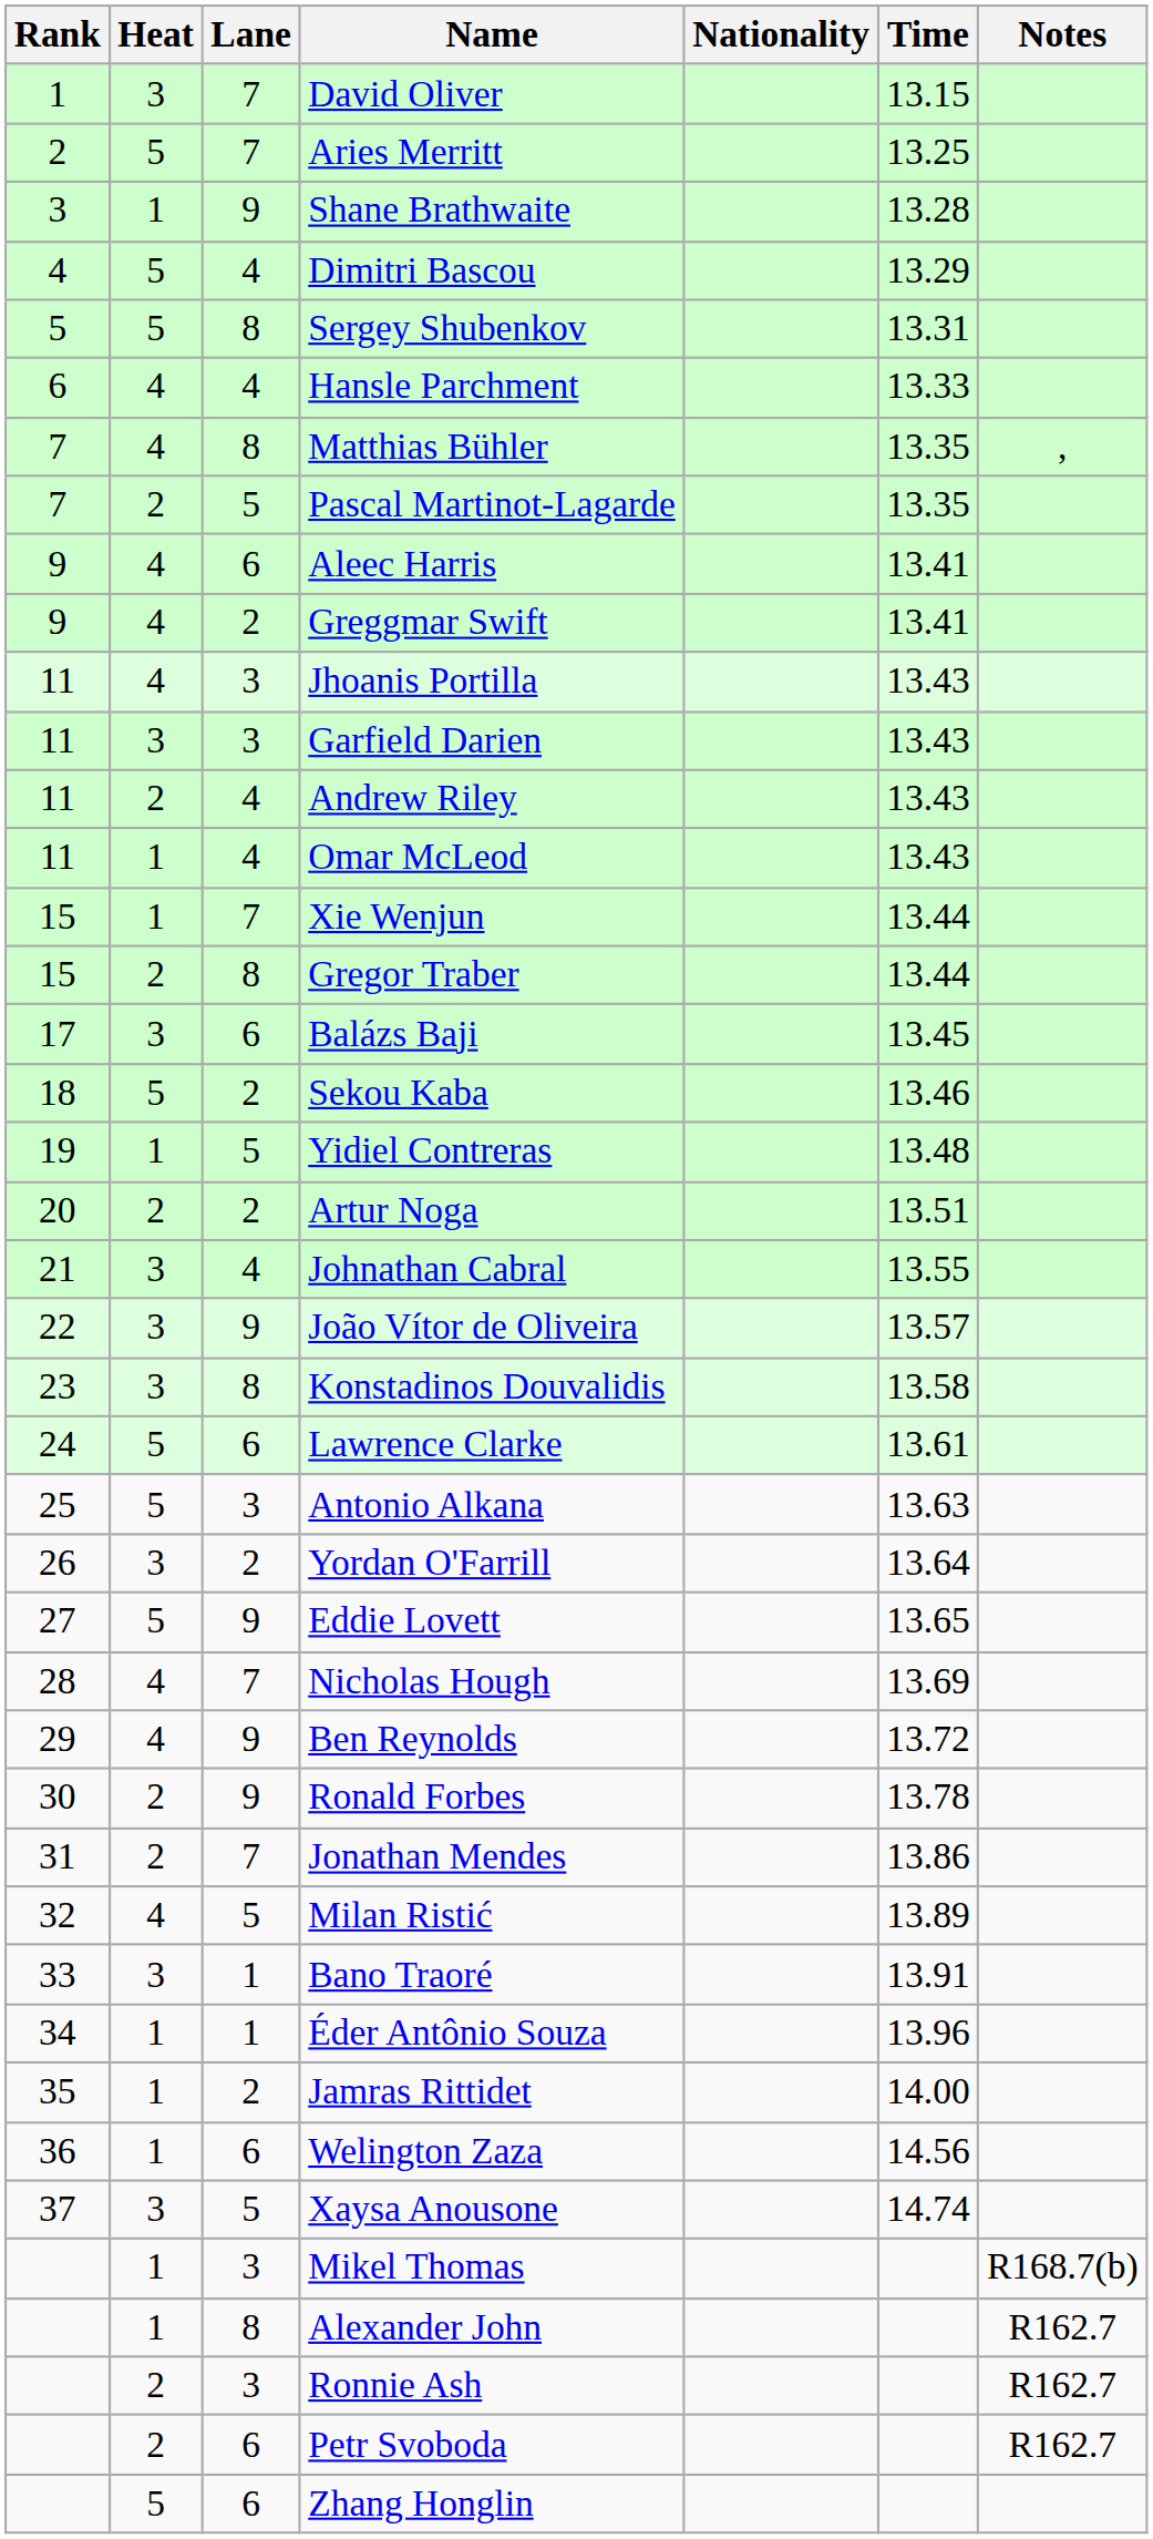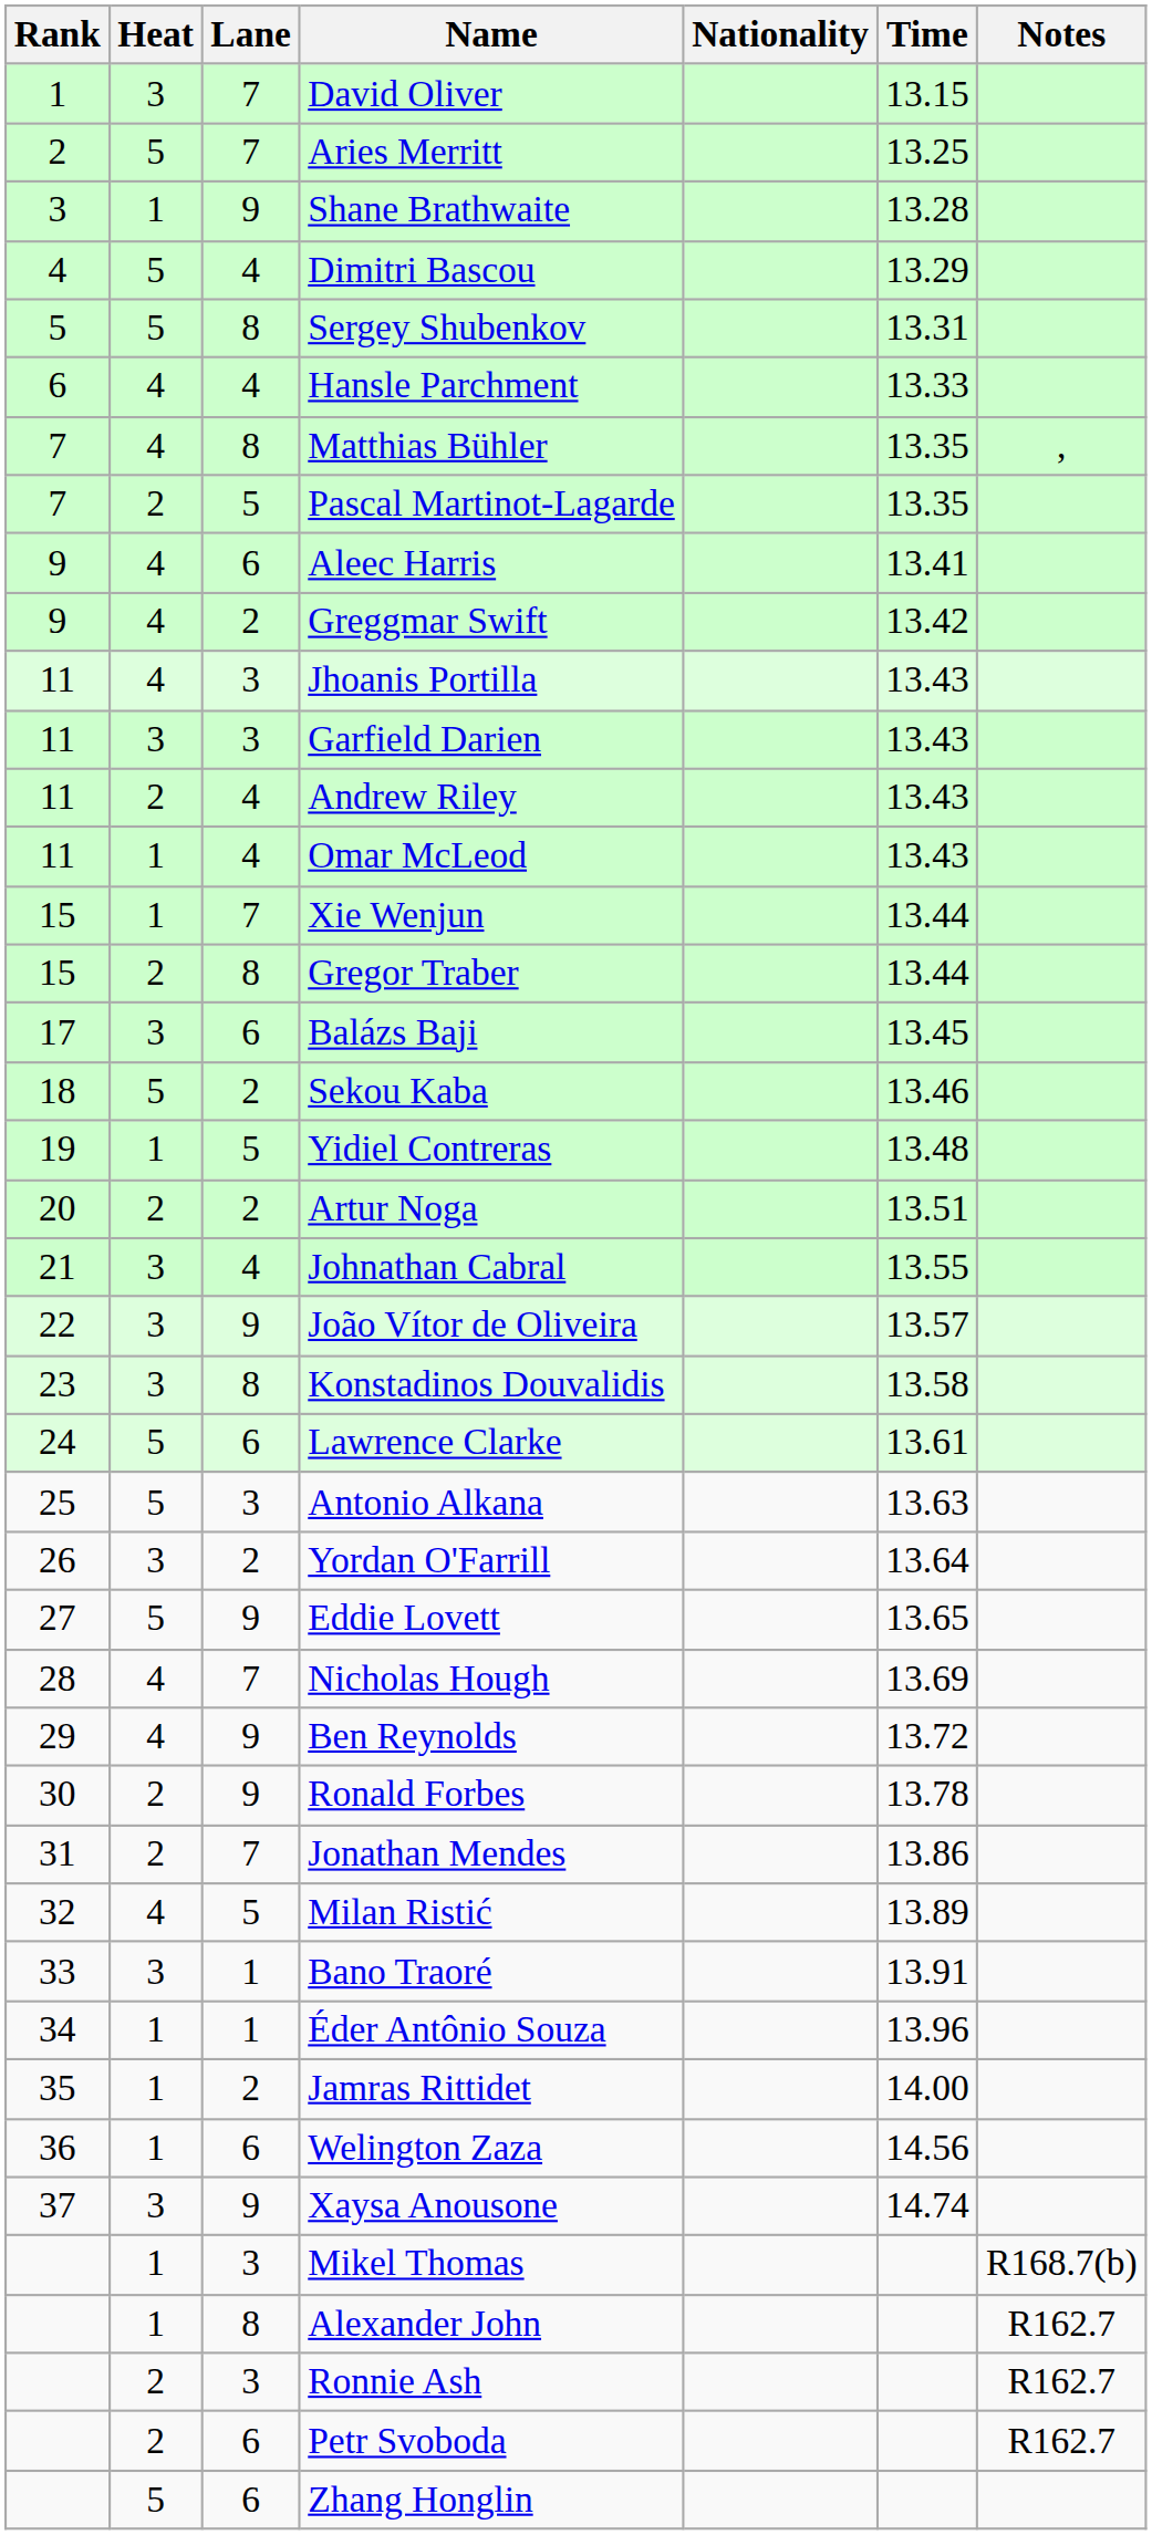 <table class="wikitable sortable" style="text-align:center">
 <tr>
 <th>Rank</th>
 <th>Heat</th>
 <th>Lane</th>
 <th>Name</th>
 <th>Nationality</th>
 <th>Time</th>
 <th>Notes</th>
 </tr>
 <tr bgcolor=ccffcc>
 <td>1</td>
 <td>3</td>
 <td>7</td>
 <td align=left><a href='#'>David Oliver</a></td>
 <td align=left></td>
 <td>13.15</td>
 <td></td>
 </tr>
 <tr bgcolor=ccffcc>
 <td>2</td>
 <td>5</td>
 <td>7</td>
 <td align=left><a href='#'>Aries Merritt</a></td>
 <td align=left></td>
 <td>13.25</td>
 <td></td>
 </tr>
 <tr bgcolor=ccffcc>
 <td>3</td>
 <td>1</td>
 <td>9</td>
 <td align=left><a href='#'>Shane Brathwaite</a></td>
 <td align=left></td>
 <td>13.28</td>
 <td></td>
 </tr>
 <tr bgcolor=ccffcc>
 <td>4</td>
 <td>5</td>
 <td>4</td>
 <td align=left><a href='#'>Dimitri Bascou</a></td>
 <td align=left></td>
 <td>13.29</td>
 <td></td>
 </tr>
 <tr bgcolor=ccffcc>
 <td>5</td>
 <td>5</td>
 <td>8</td>
 <td align=left><a href='#'>Sergey Shubenkov</a></td>
 <td align=left></td>
 <td>13.31</td>
 <td></td>
 </tr>
 <tr bgcolor=ccffcc>
 <td>6</td>
 <td>4</td>
 <td>4</td>
 <td align=left><a href='#'>Hansle Parchment</a></td>
 <td align=left></td>
 <td>13.33</td>
 <td></td>
 </tr>
 <tr bgcolor=ccffcc>
 <td>7</td>
 <td>4</td>
 <td>8</td>
 <td align=left><a href='#'>Matthias Bühler</a></td>
 <td align=left></td>
 <td>13.35</td>
 <td>, </td>
 </tr>
 <tr bgcolor=ccffcc>
 <td>7</td>
 <td>2</td>
 <td>5</td>
 <td align=left><a href='#'>Pascal Martinot-Lagarde</a></td>
 <td align=left></td>
 <td>13.35</td>
 <td></td>
 </tr>
 <tr bgcolor=ccffcc>
 <td>9</td>
 <td>4</td>
 <td>6</td>
 <td align=left><a href='#'>Aleec Harris</a></td>
 <td align=left></td>
 <td>13.41</td>
 <td></td>
 </tr>
 <tr bgcolor=ccffcc>
 <td>9</td>
 <td>4</td>
 <td>2</td>
 <td align=left><a href='#'>Greggmar Swift</a></td>
 <td align=left></td>
-<td>13.41</td>
+<td>13.42</td>
 <td></td>
 </tr>
 <tr bgcolor=ddffdd>
 <td>11</td>
 <td>4</td>
 <td>3</td>
 <td align=left><a href='#'>Jhoanis Portilla</a></td>
 <td align=left></td>
 <td>13.43</td>
 <td></td>
 </tr>
 <tr bgcolor=ccffcc>
 <td>11</td>
 <td>3</td>
 <td>3</td>
 <td align=left><a href='#'>Garfield Darien</a></td>
 <td align=left></td>
 <td>13.43</td>
 <td></td>
 </tr>
 <tr bgcolor=ccffcc>
 <td>11</td>
 <td>2</td>
 <td>4</td>
 <td align=left><a href='#'>Andrew Riley</a></td>
 <td align=left></td>
 <td>13.43</td>
 <td></td>
 </tr>
 <tr bgcolor=ccffcc>
 <td>11</td>
 <td>1</td>
 <td>4</td>
 <td align=left><a href='#'>Omar McLeod</a></td>
 <td align=left></td>
 <td>13.43</td>
 <td></td>
 </tr>
 <tr bgcolor=ccffcc>
 <td>15</td>
 <td>1</td>
 <td>7</td>
 <td align=left><a href='#'>Xie Wenjun</a></td>
 <td align=left></td>
 <td>13.44</td>
 <td></td>
 </tr>
 <tr bgcolor=ccffcc>
 <td>15</td>
 <td>2</td>
 <td>8</td>
 <td align=left><a href='#'>Gregor Traber</a></td>
 <td align=left></td>
 <td>13.44</td>
 <td></td>
 </tr>
 <tr bgcolor=ccffcc>
 <td>17</td>
 <td>3</td>
 <td>6</td>
 <td align=left><a href='#'>Balázs Baji</a></td>
 <td align=left></td>
 <td>13.45</td>
 <td></td>
 </tr>
 <tr bgcolor=ccffcc>
 <td>18</td>
 <td>5</td>
 <td>2</td>
 <td align=left><a href='#'>Sekou Kaba</a></td>
 <td align=left></td>
 <td>13.46</td>
 <td></td>
 </tr>
 <tr bgcolor=ccffcc>
 <td>19</td>
 <td>1</td>
 <td>5</td>
 <td align=left><a href='#'>Yidiel Contreras</a></td>
 <td align=left></td>
 <td>13.48</td>
 <td></td>
 </tr>
 <tr bgcolor=ccffcc>
 <td>20</td>
 <td>2</td>
 <td>2</td>
 <td align=left><a href='#'>Artur Noga</a></td>
 <td align=left></td>
 <td>13.51</td>
 <td></td>
 </tr>
 <tr bgcolor=ccffcc>
 <td>21</td>
 <td>3</td>
 <td>4</td>
 <td align=left><a href='#'>Johnathan Cabral</a></td>
 <td align=left></td>
 <td>13.55</td>
 <td></td>
 </tr>
 <tr bgcolor=ddffdd>
 <td>22</td>
 <td>3</td>
 <td>9</td>
 <td align=left><a href='#'>João Vítor de Oliveira</a></td>
 <td align=left></td>
 <td>13.57</td>
 <td></td>
 </tr>
 <tr bgcolor=ddffdd>
 <td>23</td>
 <td>3</td>
 <td>8</td>
 <td align=left><a href='#'>Konstadinos Douvalidis</a></td>
 <td align=left></td>
 <td>13.58</td>
 <td></td>
 </tr>
 <tr bgcolor=ddffdd>
 <td>24</td>
 <td>5</td>
 <td>6</td>
 <td align=left><a href='#'>Lawrence Clarke</a></td>
 <td align=left></td>
 <td>13.61</td>
 <td></td>
 </tr>
 <tr>
 <td>25</td>
 <td>5</td>
 <td>3</td>
 <td align=left><a href='#'>Antonio Alkana</a></td>
 <td align=left></td>
 <td>13.63</td>
 <td></td>
 </tr>
 <tr>
 <td>26</td>
 <td>3</td>
 <td>2</td>
 <td align=left><a href='#'>Yordan O'Farrill</a></td>
 <td align=left></td>
 <td>13.64</td>
 <td></td>
 </tr>
 <tr>
 <td>27</td>
 <td>5</td>
 <td>9</td>
 <td align=left><a href='#'>Eddie Lovett</a></td>
 <td align=left></td>
 <td>13.65</td>
 <td></td>
 </tr>
 <tr>
 <td>28</td>
 <td>4</td>
 <td>7</td>
 <td align=left><a href='#'>Nicholas Hough</a></td>
 <td align=left></td>
 <td>13.69</td>
 <td></td>
 </tr>
 <tr>
 <td>29</td>
 <td>4</td>
 <td>9</td>
 <td align=left><a href='#'>Ben Reynolds</a></td>
 <td align=left></td>
 <td>13.72</td>
 <td></td>
 </tr>
 <tr>
 <td>30</td>
 <td>2</td>
 <td>9</td>
 <td align=left><a href='#'>Ronald Forbes</a></td>
 <td align=left></td>
 <td>13.78</td>
 <td></td>
 </tr>
 <tr>
 <td>31</td>
 <td>2</td>
 <td>7</td>
 <td align=left><a href='#'>Jonathan Mendes</a></td>
 <td align=left></td>
 <td>13.86</td>
 <td></td>
 </tr>
 <tr>
 <td>32</td>
 <td>4</td>
 <td>5</td>
 <td align=left><a href='#'>Milan Ristić</a></td>
 <td align=left></td>
 <td>13.89</td>
 <td></td>
 </tr>
 <tr>
 <td>33</td>
 <td>3</td>
 <td>1</td>
 <td align=left><a href='#'>Bano Traoré</a></td>
 <td align=left></td>
 <td>13.91</td>
 <td></td>
 </tr>
 <tr>
 <td>34</td>
 <td>1</td>
 <td>1</td>
 <td align=left><a href='#'>Éder Antônio Souza</a></td>
 <td align=left></td>
 <td>13.96</td>
 <td></td>
 </tr>
 <tr>
 <td>35</td>
 <td>1</td>
 <td>2</td>
 <td align=left><a href='#'>Jamras Rittidet</a></td>
 <td align=left></td>
 <td>14.00</td>
 <td></td>
 </tr>
 <tr>
 <td>36</td>
 <td>1</td>
 <td>6</td>
 <td align=left><a href='#'>Welington Zaza</a></td>
 <td align=left></td>
 <td>14.56</td>
 <td></td>
 </tr>
 <tr>
 <td>37</td>
 <td>3</td>
-<td>5</td>
+<td>9</td>
 <td align=left><a href='#'>Xaysa Anousone</a></td>
 <td align=left></td>
 <td>14.74</td>
 <td></td>
 </tr>
 <tr>
 <td></td>
 <td>1</td>
 <td>3</td>
 <td align=left><a href='#'>Mikel Thomas</a></td>
 <td align=left></td>
 <td></td>
 <td>R168.7(b)</td>
 </tr>
 <tr>
 <td></td>
 <td>1</td>
 <td>8</td>
 <td align=left><a href='#'>Alexander John</a></td>
 <td align=left></td>
 <td></td>
 <td>R162.7</td>
 </tr>
 <tr>
 <td></td>
 <td>2</td>
 <td>3</td>
 <td align=left><a href='#'>Ronnie Ash</a></td>
 <td align=left></td>
 <td></td>
 <td>R162.7</td>
 </tr>
 <tr>
 <td></td>
 <td>2</td>
 <td>6</td>
 <td align=left><a href='#'>Petr Svoboda</a></td>
 <td align=left></td>
 <td></td>
 <td>R162.7</td>
 </tr>
 <tr>
 <td></td>
 <td>5</td>
 <td>6</td>
 <td align=left><a href='#'>Zhang Honglin</a></td>
 <td align=left></td>
 <td></td>
 <td></td>
 </tr>
 </table>
